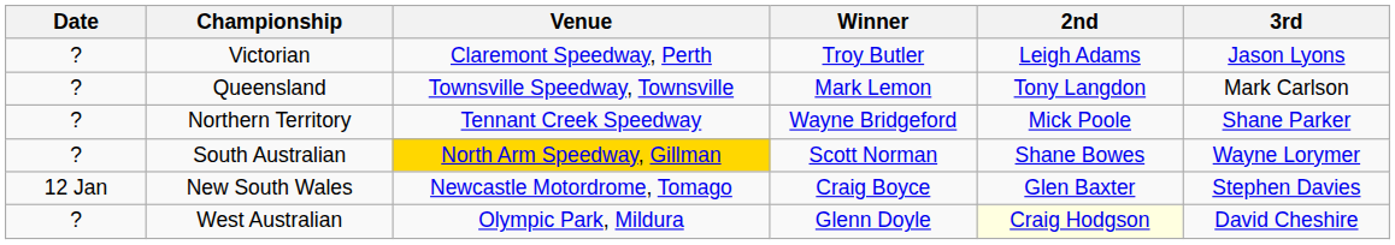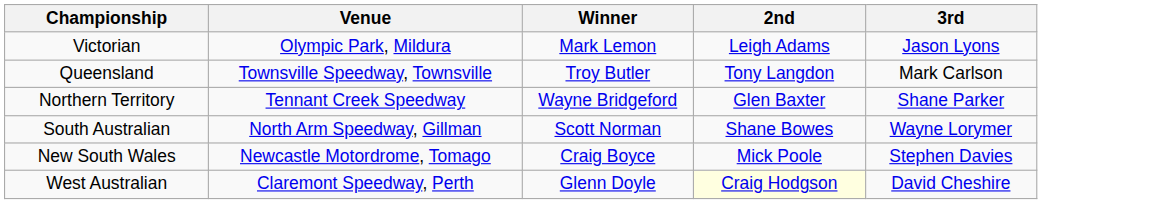 <table class="wikitable" style="text-align:center">
 <tr>
-<th width=100>Date</th>
 <th width=180>Championship</th>
 <th width=280>Venue</th>
 <th width=150>Winner</th>
 <th width=150>2nd</th>
 <th width=150>3rd</th>
 </tr>
 <tr>
-<td align=center>?</td>
 <td>Victorian</td>
-<td><a href='#'>Claremont Speedway</a>, <a href='#'>Perth</a></td>
-<td><a href='#'>Troy Butler</a></td>
+<td><a href='#'>Olympic Park</a>, <a href='#'>Mildura</a></td>
+<td><a href='#'>Mark Lemon</a></td>
 <td><a href='#'>Leigh Adams</a></td>
 <td><a href='#'>Jason Lyons</a></td>
 </tr>
 <tr>
-<td align=center>?</td>
 <td>Queensland</td>
 <td><a href='#'>Townsville Speedway</a>, <a href='#'>Townsville</a></td>
-<td><a href='#'>Mark Lemon</a></td>
+<td><a href='#'>Troy Butler</a></td>
 <td><a href='#'>Tony Langdon</a></td>
 <td>Mark Carlson</td>
 </tr>
 <tr>
-<td align=center>?</td>
 <td>Northern Territory</td>
 <td><a href='#'>Tennant Creek Speedway</a></td>
 <td><a href='#'>Wayne Bridgeford</a></td>
-<td><a href='#'>Mick Poole</a></td>
+<td><a href='#'>Glen Baxter</a></td>
 <td><a href='#'>Shane Parker</a></td>
 </tr>
 <tr>
-<td align=center>?</td>
 <td>South Australian</td>
-<td style="background: gold;"><a href='#'>North Arm Speedway</a>, <a href='#'>Gillman</a></td>
+<td><a href='#'>North Arm Speedway</a>, <a href='#'>Gillman</a></td>
 <td><a href='#'>Scott Norman</a></td>
 <td><a href='#'>Shane Bowes</a></td>
 <td><a href='#'>Wayne Lorymer</a></td>
 </tr>
 <tr>
-<td align=center>12 Jan</td>
 <td>New South Wales</td>
 <td><a href='#'>Newcastle Motordrome</a>, <a href='#'>Tomago</a></td>
 <td><a href='#'>Craig Boyce</a></td>
-<td><a href='#'>Glen Baxter</a></td>
+<td><a href='#'>Mick Poole</a></td>
 <td><a href='#'>Stephen Davies</a></td>
 </tr>
 <tr>
-<td align=center>?</td>
 <td>West Australian</td>
-<td><a href='#'>Olympic Park</a>, <a href='#'>Mildura</a></td>
+<td><a href='#'>Claremont Speedway</a>, <a href='#'>Perth</a></td>
 <td><a href='#'>Glenn Doyle</a></td>
 <td style="background: lightyellow;"><a href='#'>Craig Hodgson</a></td>
 <td><a href='#'>David Cheshire</a></td>
 </tr>
 </table>
